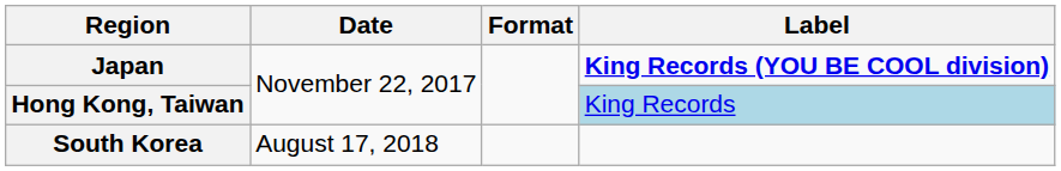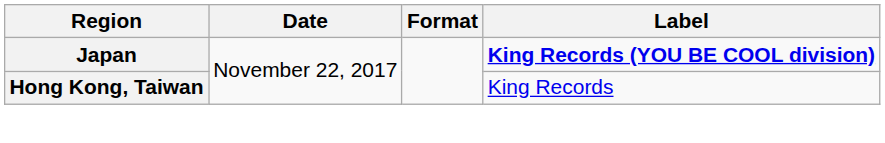 <table class="wikitable plainrowheaders">
 <tr>
 <th>Region</th>
 <th>Date</th>
 <th>Format</th>
 <th>Label</th>
 </tr>
 <tr>
 <th scope="row">Japan</th>
 <td rowspan="2">November 22, 2017</td>
 <td rowspan="2"></td>
 <td><strong><a href='#'>King Records (YOU BE COOL division)</a></strong></td>
 </tr>
 <tr>
 <th scope="row">Hong Kong, Taiwan</th>
-<td style="background: lightblue;"><a href='#'>King Records</a></td>
-</tr>
-<tr>
-<th scope="row">South Korea</th>
-<td>August 17, 2018</td>
-<td></td>
-<td></td>
+<td><a href='#'>King Records</a></td>
 </tr>
 </table>
